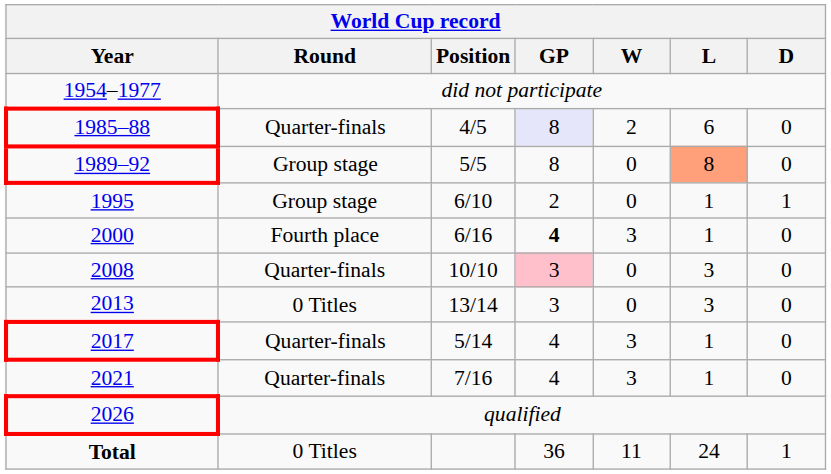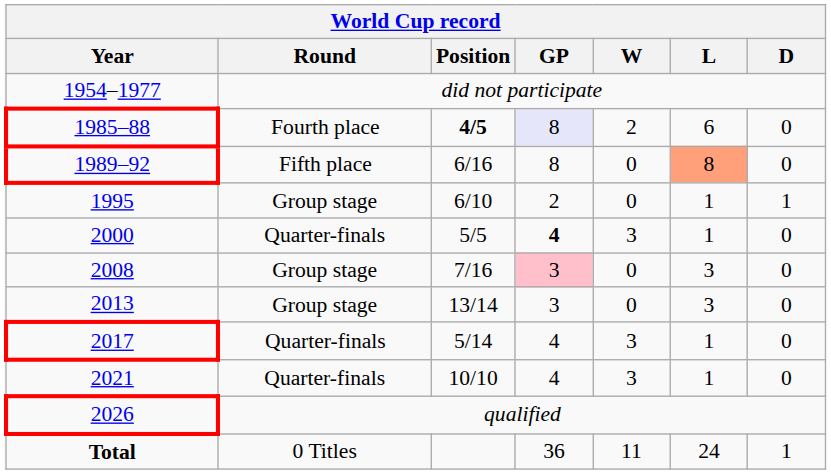 <table class="wikitable" style="text-align: center;">
 <tr>
 <th colspan=9><a href='#'>World Cup record</a></th>
 </tr>
 <tr>
 <th width=150>Year</th>
 <th width=150>Round</th>
 <th width=50>Position</th>
 <th width=50>GP</th>
 <th width=50>W</th>
 <th width=50>L</th>
 <th width=50>D</th>
 </tr>
 <tr>
 <td><a href='#'>1954</a>–<a href='#'>1977</a></td>
 <td colspan="6"><em>did not participate</em></td>
 </tr>
 <tr>
 <td style="border: 3px solid red"><a href='#'>1985–88</a></td>
-<td>Quarter-finals</td>
-<td>4/5</td>
+<td>Fourth place</td>
+<td><strong>4/5</strong></td>
 <td style="background: lavender;">8</td>
 <td>2</td>
 <td>6</td>
 <td>0</td>
 </tr>
 <tr>
 <td style="border: 3px solid red"><a href='#'>1989–92</a></td>
-<td>Group stage</td>
-<td>5/5</td>
+<td>Fifth place</td>
+<td>6/16</td>
 <td>8</td>
 <td>0</td>
 <td style="background: lightsalmon;">8</td>
 <td>0</td>
 </tr>
 <tr>
 <td> <a href='#'>1995</a></td>
 <td>Group stage</td>
 <td>6/10</td>
 <td>2</td>
 <td>0</td>
 <td>1</td>
 <td>1</td>
 </tr>
 <tr>
 <td> <a href='#'>2000</a></td>
-<td>Fourth place</td>
-<td>6/16</td>
+<td>Quarter-finals</td>
+<td>5/5</td>
 <td><strong>4</strong></td>
 <td>3</td>
 <td>1</td>
 <td>0</td>
 </tr>
 <tr>
 <td> <a href='#'>2008</a></td>
-<td>Quarter-finals</td>
-<td>10/10</td>
+<td>Group stage</td>
+<td>7/16</td>
 <td style="background: pink;">3</td>
 <td>0</td>
 <td>3</td>
 <td>0</td>
 </tr>
 <tr>
 <td> <a href='#'>2013</a></td>
-<td>0 Titles</td>
+<td>Group stage</td>
 <td>13/14</td>
 <td>3</td>
 <td>0</td>
 <td>3</td>
 <td>0</td>
 </tr>
 <tr>
 <td style="border: 3px solid red"> <a href='#'>2017</a></td>
 <td>Quarter-finals</td>
 <td>5/14</td>
 <td>4</td>
 <td>3</td>
 <td>1</td>
 <td>0</td>
 </tr>
 <tr>
 <td> <a href='#'>2021</a></td>
 <td>Quarter-finals</td>
-<td>7/16</td>
+<td>10/10</td>
 <td>4</td>
 <td>3</td>
 <td>1</td>
 <td>0</td>
 </tr>
 <tr>
 <td style="border: 3px solid red"> <a href='#'>2026</a></td>
 <td colspan="6"><em>qualified</em></td>
 </tr>
 <tr>
 <td><strong>Total</strong></td>
 <td>0 Titles</td>
 <td></td>
 <td>36</td>
 <td>11</td>
 <td>24</td>
 <td>1</td>
 </tr>
 </table>
